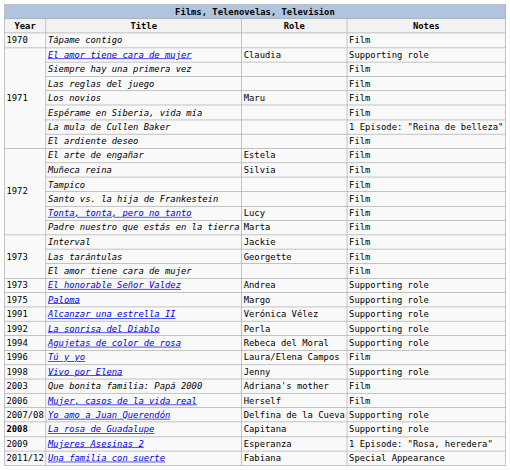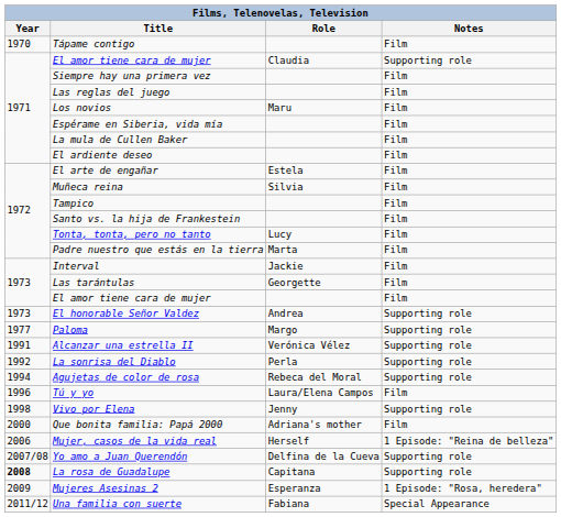 <table class="wikitable">
 <tr>
 <th colspan="5" style="background:LightSteelBlue;">Films, Telenovelas, Television</th>
 </tr>
 <tr>
 <th>Year</th>
 <th>Title</th>
 <th>Role</th>
 <th>Notes</th>
 </tr>
 <tr>
 <td>1970</td>
 <td><em>Tápame contigo</em></td>
 <td></td>
 <td>Film</td>
 </tr>
 <tr>
 <td rowspan=7>1971</td>
 <td><em><a href='#'>El amor tiene cara de mujer</a></em></td>
 <td>Claudia</td>
 <td>Supporting role</td>
 </tr>
 <tr>
 <td><em>Siempre hay una primera vez</em></td>
 <td></td>
 <td>Film</td>
 </tr>
 <tr>
 <td><em>Las reglas del juego</em></td>
 <td></td>
 <td>Film</td>
 </tr>
 <tr>
 <td><em>Los novios</em></td>
 <td>Maru</td>
 <td>Film</td>
 </tr>
 <tr>
 <td><em>Espérame en Siberia, vida mía</em></td>
 <td></td>
 <td>Film</td>
 </tr>
 <tr>
 <td><em>La mula de Cullen Baker</em></td>
 <td></td>
-<td>1 Episode: "Reina de belleza"</td>
+<td>Film</td>
 </tr>
 <tr>
 <td><em>El ardiente deseo</em></td>
 <td></td>
 <td>Film</td>
 </tr>
 <tr>
 <td rowspan=6>1972</td>
 <td><em>El arte de engañar</em></td>
 <td>Estela</td>
 <td>Film</td>
 </tr>
 <tr>
 <td><em>Muñeca reina</em></td>
 <td>Silvia</td>
 <td>Film</td>
 </tr>
 <tr>
 <td><em>Tampico</em></td>
 <td></td>
 <td>Film</td>
 </tr>
 <tr>
 <td><em>Santo vs. la hija de Frankestein</em></td>
 <td></td>
 <td>Film</td>
 </tr>
 <tr>
 <td><em><a href='#'>Tonta, tonta, pero no tanto</a></em></td>
 <td>Lucy</td>
 <td>Film</td>
 </tr>
 <tr>
 <td><em>Padre nuestro que estás en la tierra </em></td>
 <td>Marta</td>
 <td>Film</td>
 </tr>
 <tr>
 <td rowspan=3>1973</td>
 <td><em>Interval</em></td>
 <td>Jackie</td>
 <td>Film</td>
 </tr>
 <tr>
 <td><em>Las tarántulas</em></td>
 <td>Georgette</td>
 <td>Film</td>
 </tr>
 <tr>
 <td><em>El amor tiene cara de mujer</em></td>
 <td></td>
 <td>Film</td>
 </tr>
 <tr>
 <td>1973</td>
 <td><em><a href='#'>El honorable Señor Valdez</a></em></td>
 <td>Andrea</td>
 <td>Supporting role</td>
 </tr>
 <tr>
-<td>1975</td>
+<td>1977</td>
 <td><em><a href='#'>Paloma</a></em></td>
 <td>Margo</td>
 <td>Supporting role</td>
 </tr>
 <tr>
 <td>1991</td>
 <td><em><a href='#'>Alcanzar una estrella II</a></em></td>
 <td>Verónica Vélez</td>
 <td>Supporting role</td>
 </tr>
 <tr>
 <td>1992</td>
 <td><em><a href='#'>La sonrisa del Diablo</a></em></td>
 <td>Perla</td>
 <td>Supporting role</td>
 </tr>
 <tr>
 <td>1994</td>
 <td><em><a href='#'>Agujetas de color de rosa</a></em></td>
 <td>Rebeca del Moral</td>
 <td>Supporting role</td>
 </tr>
 <tr>
 <td>1996</td>
 <td><em><a href='#'>Tú y yo</a></em></td>
 <td>Laura/Elena Campos</td>
 <td>Film</td>
 </tr>
 <tr>
 <td>1998</td>
 <td><em><a href='#'>Vivo por Elena</a></em></td>
 <td>Jenny</td>
 <td>Supporting role</td>
 </tr>
 <tr>
-<td>2003</td>
+<td>2000</td>
 <td><em>Que bonita familia: Papá 2000</em></td>
 <td>Adriana's mother</td>
 <td>Film</td>
 </tr>
 <tr>
 <td>2006</td>
 <td><em><a href='#'>Mujer, casos de la vida real</a></em></td>
 <td>Herself</td>
-<td>Film</td>
+<td>1 Episode: "Reina de belleza"</td>
 </tr>
 <tr>
 <td>2007/08</td>
 <td><em><a href='#'>Yo amo a Juan Querendón</a></em></td>
 <td>Delfina de la Cueva</td>
 <td>Supporting role</td>
 </tr>
 <tr>
 <td><strong>2008</strong></td>
 <td><em><a href='#'>La rosa de Guadalupe</a></em></td>
 <td>Capitana</td>
 <td>Supporting role</td>
 </tr>
 <tr>
 <td>2009</td>
 <td><em><a href='#'>Mujeres Asesinas 2</a></em></td>
 <td>Esperanza</td>
 <td>1 Episode: "Rosa, heredera"</td>
 </tr>
 <tr>
 <td>2011/12</td>
 <td><em><a href='#'>Una familia con suerte</a></em></td>
 <td>Fabiana</td>
 <td>Special Appearance</td>
 </tr>
 </table>
